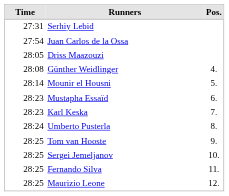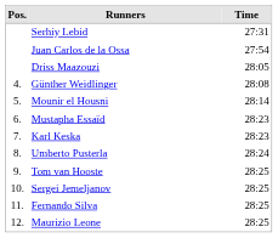 <table cellspacing="0" cellpadding="3" style="border:1px solid #AAAAAA;font-size:90%">
 <tr bgcolor="#E4E4E4">
+<th style="border-bottom:1px solid #AAAAAA" width=10>Pos.</th>
+<th style="border-bottom:1px solid #AAAAAA" width=250>Runners</th>
 <th style="border-bottom:1px solid #AAAAAA" width=60>Time</th>
-<th style="border-bottom:1px solid #AAAAAA" width=250>Runners</th>
-<th style="border-bottom:1px solid #AAAAAA" width=10>Pos.</th>
 </tr>
 <tr align="center">
+<td align="center"></td>
+<td align="left"> <a href='#'>Serhiy Lebid</a></td>
 <td align="right">27:31</td>
-<td align="left"> <a href='#'>Serhiy Lebid</a></td>
-<td align="center"></td>
 </tr>
 <tr align="center">
+<td align="center"></td>
+<td align="left"> <a href='#'>Juan Carlos de la Ossa</a></td>
 <td align="right">27:54</td>
-<td align="left"> <a href='#'>Juan Carlos de la Ossa</a></td>
-<td align="center"></td>
 </tr>
 <tr align="center">
+<td align="center"></td>
+<td align="left"> <a href='#'>Driss Maazouzi</a></td>
 <td align="right">28:05</td>
-<td align="left"> <a href='#'>Driss Maazouzi</a></td>
-<td align="center"></td>
 </tr>
 <tr align="center">
+<td align="center">4.</td>
+<td align="left"> <a href='#'>Günther Weidlinger</a></td>
 <td align="right">28:08</td>
-<td align="left"> <a href='#'>Günther Weidlinger</a></td>
-<td align="center">4.</td>
 </tr>
 <tr align="center">
+<td align="center">5.</td>
+<td align="left"> <a href='#'>Mounir el Housni</a></td>
 <td align="right">28:14</td>
-<td align="left"> <a href='#'>Mounir el Housni</a></td>
-<td align="center">5.</td>
 </tr>
 <tr align="center">
+<td align="center">6.</td>
+<td align="left"> <a href='#'>Mustapha Essaïd</a></td>
 <td align="right">28:23</td>
-<td align="left"> <a href='#'>Mustapha Essaïd</a></td>
-<td align="center">6.</td>
 </tr>
 <tr align="center">
+<td align="center">7.</td>
+<td align="left"> <a href='#'>Karl Keska</a></td>
 <td align="right">28:23</td>
-<td align="left"> <a href='#'>Karl Keska</a></td>
-<td align="center">7.</td>
 </tr>
 <tr align="center">
+<td align="center">8.</td>
+<td align="left"> <a href='#'>Umberto Pusterla</a></td>
 <td align="right">28:24</td>
-<td align="left"> <a href='#'>Umberto Pusterla</a></td>
-<td align="center">8.</td>
 </tr>
 <tr align="center">
+<td align="center">9.</td>
+<td align="left"> <a href='#'>Tom van Hooste</a></td>
 <td align="right">28:25</td>
-<td align="left"> <a href='#'>Tom van Hooste</a></td>
-<td align="center">9.</td>
 </tr>
 <tr align="center">
+<td align="center">10.</td>
+<td align="left"> <a href='#'>Sergei Jemeljanov</a></td>
 <td align="right">28:25</td>
-<td align="left"> <a href='#'>Sergei Jemeljanov</a></td>
-<td align="center">10.</td>
 </tr>
 <tr align="center">
+<td align="center">11.</td>
+<td align="left"> <a href='#'>Fernando Silva</a></td>
 <td align="right">28:25</td>
-<td align="left"> <a href='#'>Fernando Silva</a></td>
-<td align="center">11.</td>
 </tr>
 <tr align="center">
+<td align="center">12.</td>
+<td align="left"> <a href='#'>Maurizio Leone</a></td>
 <td align="right">28:25</td>
-<td align="left"> <a href='#'>Maurizio Leone</a></td>
-<td align="center">12.</td>
 </tr>
 </table>
